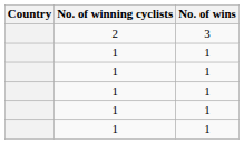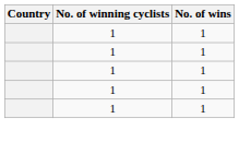 <table class="sortable plainrowheaders wikitable">
 <tr>
 <th scope=col>Country</th>
 <th scope=col>No. of winning cyclists</th>
 <th scope=col>No. of wins</th>
-</tr>
-<tr>
-<th scope=row></th>
-<td align=center>2</td>
-<td align=center>3</td>
 </tr>
 <tr>
 <th scope=row></th>
 <td align=center>1</td>
 <td align=center>1</td>
 </tr>
 <tr>
 <th scope=row></th>
 <td align=center>1</td>
 <td align=center>1</td>
 </tr>
 <tr>
 <th scope=row></th>
 <td align=center>1</td>
 <td align=center>1</td>
 </tr>
 <tr>
 <th scope=row></th>
 <td align=center>1</td>
 <td align=center>1</td>
 </tr>
 <tr>
 <th scope=row></th>
 <td align=center>1</td>
 <td align=center>1</td>
 </tr>
 </table>
